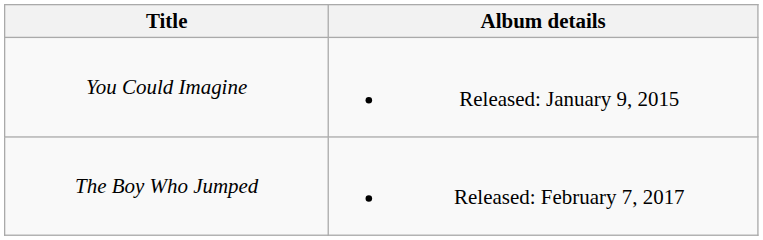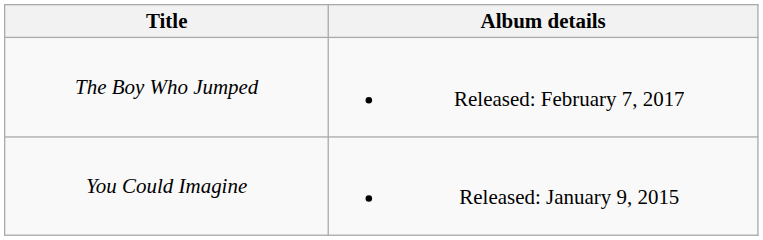 <table class="wikitable plainrowheaders" style="text-align:center;">
 <tr>
 <th rowspan="1" style="width:15em;">Title</th>
 <th rowspan="1" style="width:20em;">Album details</th>
 </tr>
 <tr>
+<td><em>The Boy Who Jumped</em></td>
+<td><br><ul><li>Released: February 7, 2017</li></ul></td>
+</tr>
+<tr>
 <td><em>You Could Imagine</em></td>
 <td><br><ul><li>Released: January 9, 2015</li></ul></td>
 </tr>
-<tr>
-<td><em>The Boy Who Jumped</em></td>
-<td><br><ul><li>Released: February 7, 2017</li></ul></td>
-</tr>
 </table>
